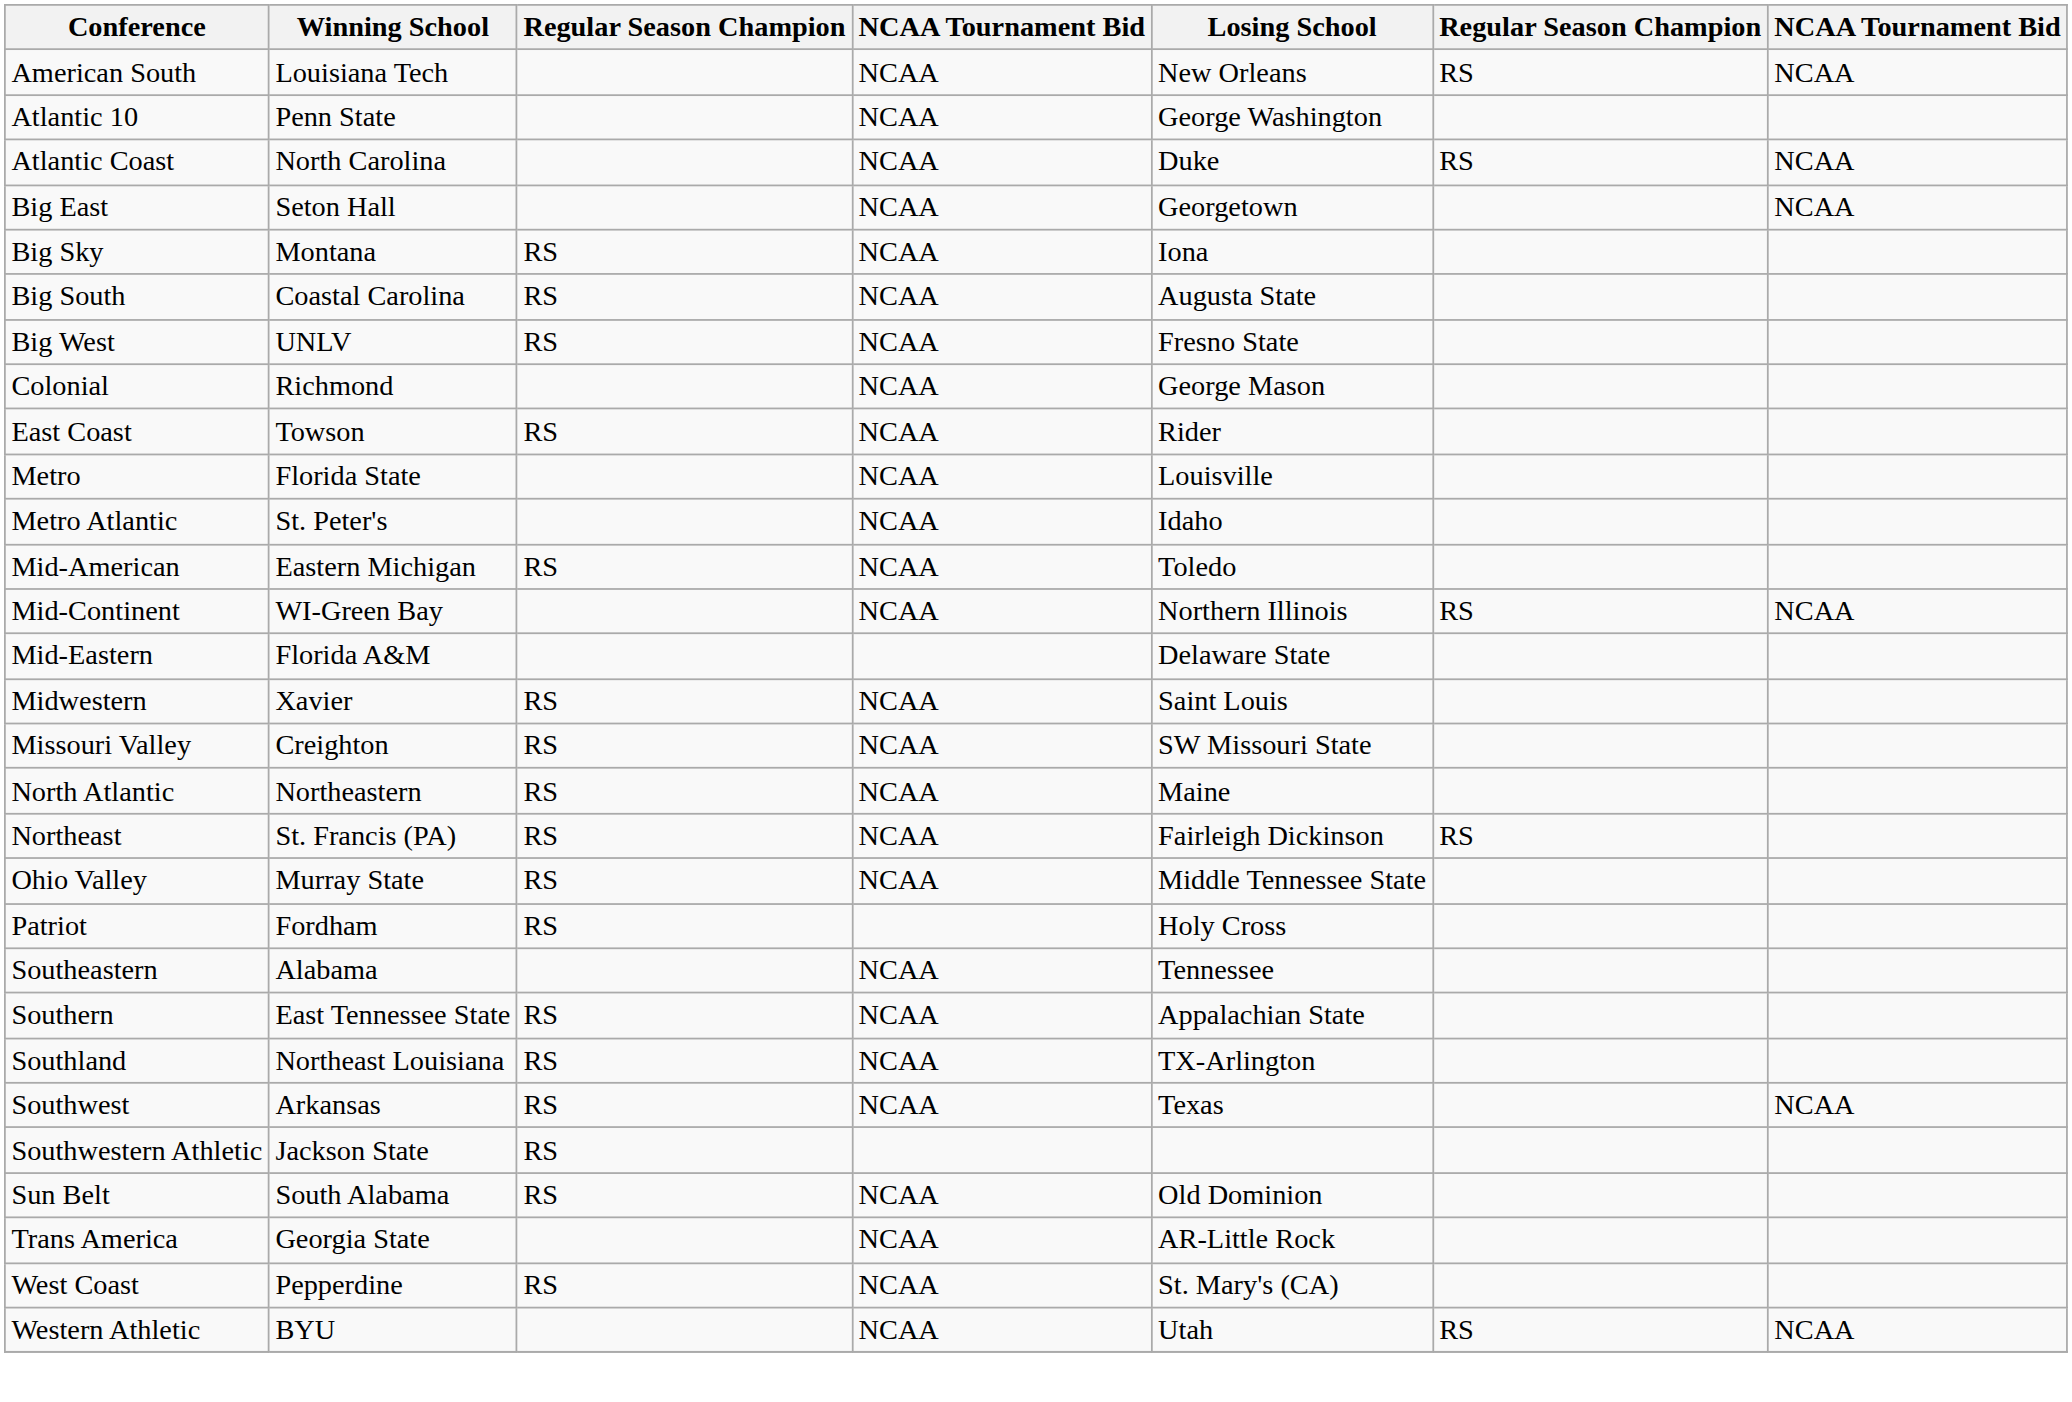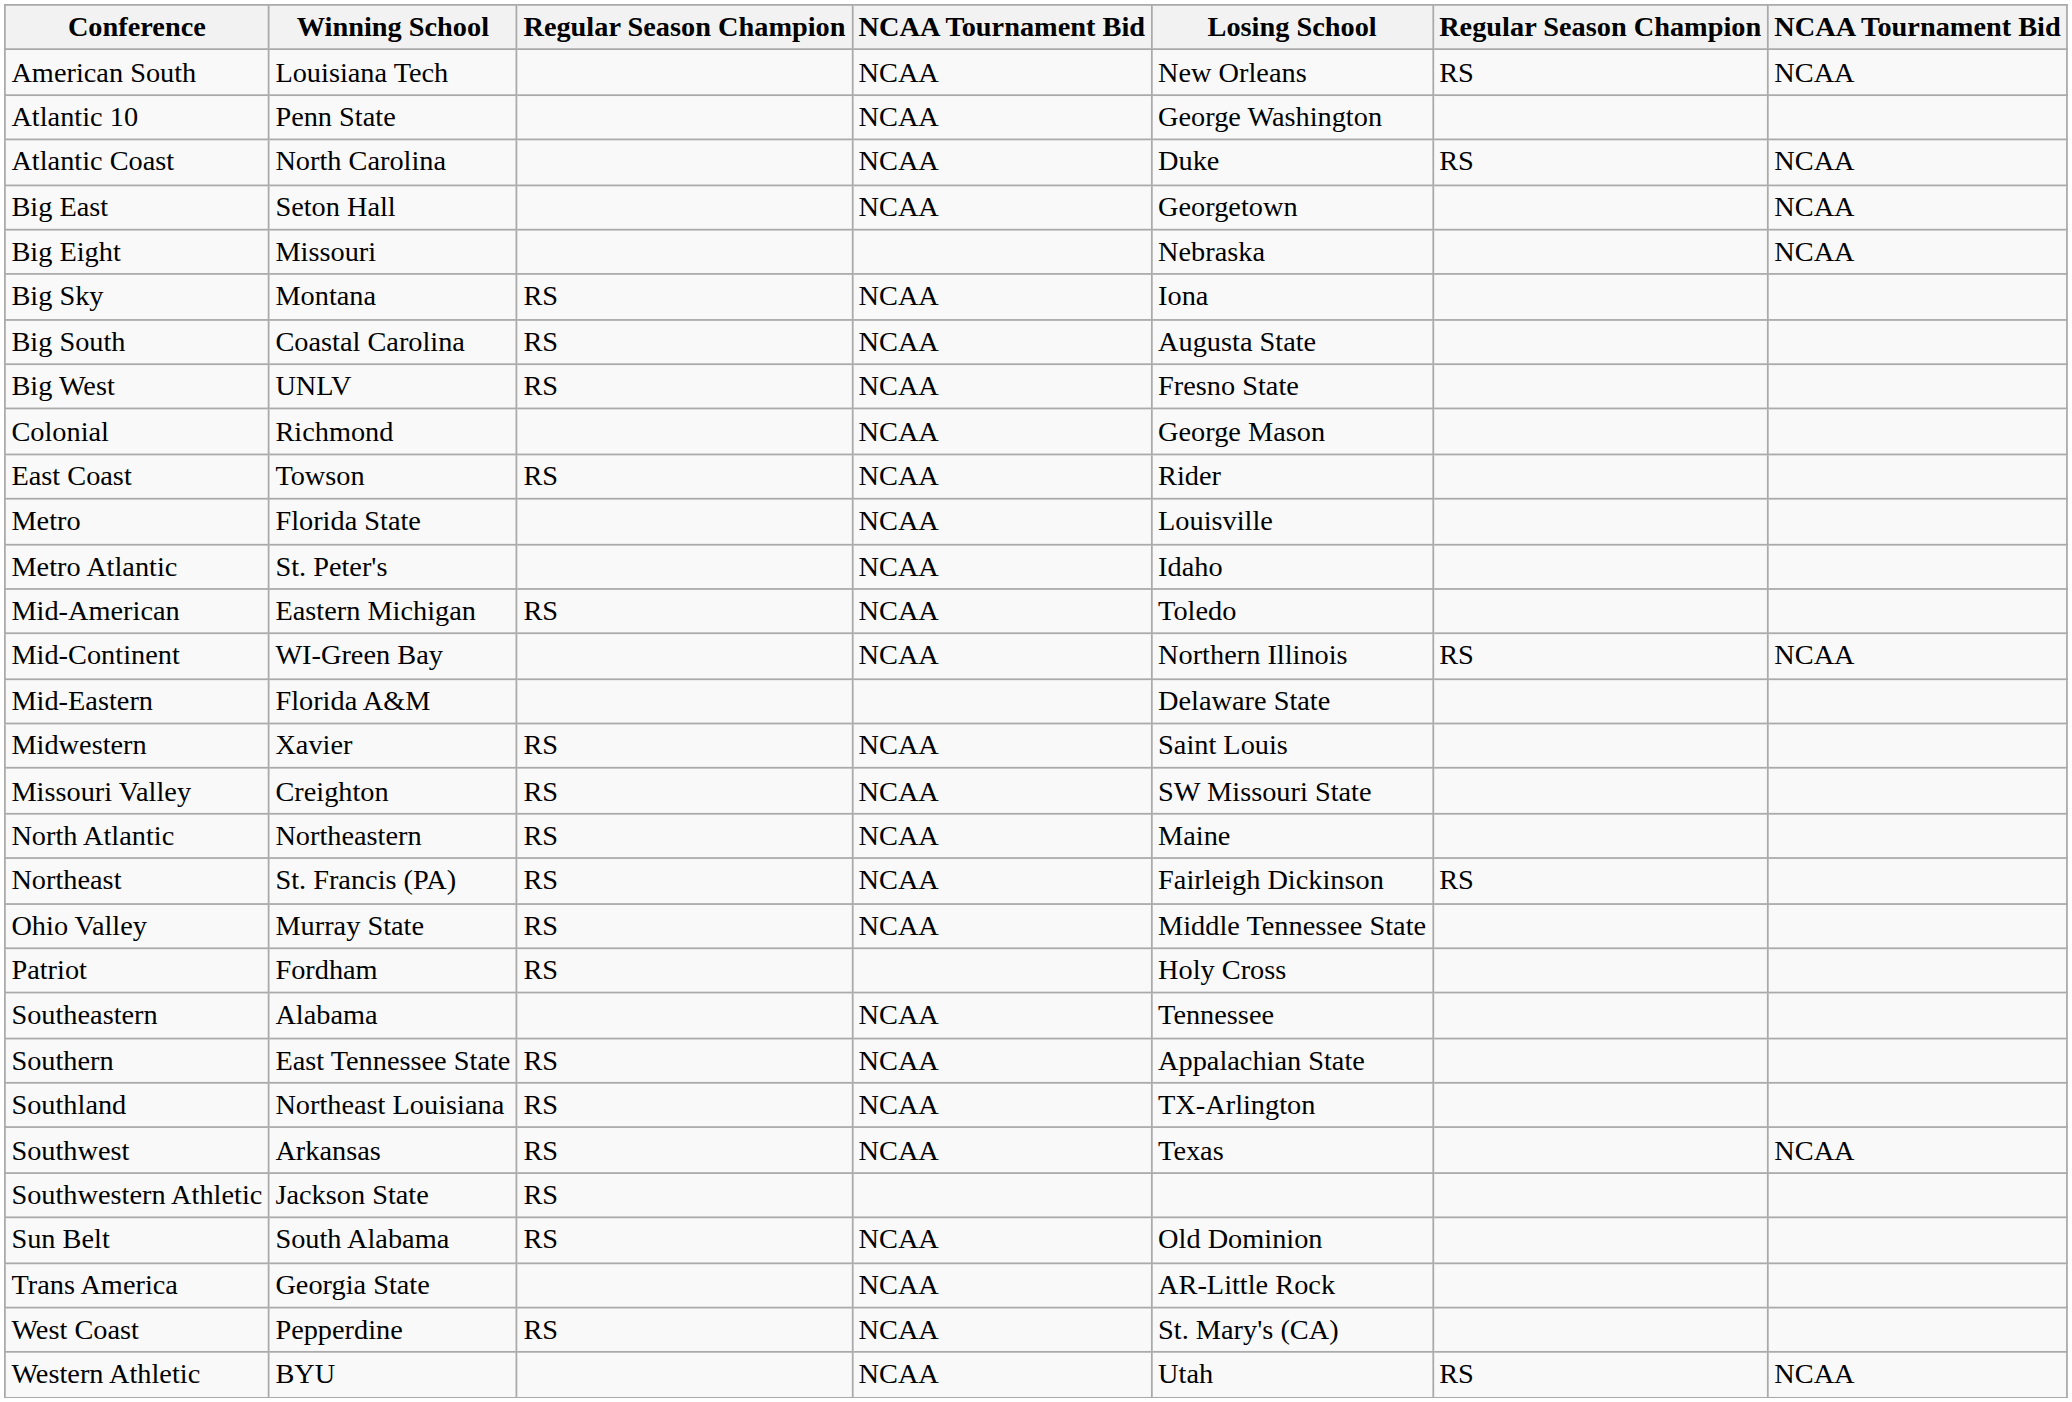 <table class="wikitable">
 <tr>
 <th>Conference</th>
 <th>Winning School</th>
 <th>Regular Season Champion</th>
 <th>NCAA Tournament Bid</th>
 <th>Losing School</th>
 <th>Regular Season Champion</th>
 <th>NCAA Tournament Bid</th>
 </tr>
 <tr>
 <td>American South</td>
 <td>Louisiana Tech</td>
 <td></td>
 <td>NCAA</td>
 <td>New Orleans</td>
 <td>RS</td>
 <td>NCAA</td>
 </tr>
 <tr>
 <td>Atlantic 10</td>
 <td>Penn State</td>
 <td></td>
 <td>NCAA</td>
 <td>George Washington</td>
 <td></td>
 <td></td>
 </tr>
 <tr>
 <td>Atlantic Coast</td>
 <td>North Carolina</td>
 <td></td>
 <td>NCAA</td>
 <td>Duke</td>
 <td>RS</td>
 <td>NCAA</td>
 </tr>
 <tr>
 <td>Big East</td>
 <td>Seton Hall</td>
 <td></td>
 <td>NCAA</td>
 <td>Georgetown</td>
+<td></td>
+<td>NCAA</td>
+</tr>
+<tr>
+<td>Big Eight</td>
+<td>Missouri</td>
+<td></td>
+<td></td>
+<td>Nebraska</td>
 <td></td>
 <td>NCAA</td>
 </tr>
 <tr>
 <td>Big Sky</td>
 <td>Montana</td>
 <td>RS</td>
 <td>NCAA</td>
 <td>Iona</td>
 <td></td>
 <td></td>
 </tr>
 <tr>
 <td>Big South</td>
 <td>Coastal Carolina</td>
 <td>RS</td>
 <td>NCAA</td>
 <td>Augusta State</td>
 <td></td>
 <td></td>
 </tr>
 <tr>
 <td>Big West</td>
 <td>UNLV</td>
 <td>RS</td>
 <td>NCAA</td>
 <td>Fresno State</td>
 <td></td>
 <td></td>
 </tr>
 <tr>
 <td>Colonial</td>
 <td>Richmond</td>
 <td></td>
 <td>NCAA</td>
 <td>George Mason</td>
 <td></td>
 <td></td>
 </tr>
 <tr>
 <td>East Coast</td>
 <td>Towson</td>
 <td>RS</td>
 <td>NCAA</td>
 <td>Rider</td>
 <td></td>
 <td></td>
 </tr>
 <tr>
 <td>Metro</td>
 <td>Florida State</td>
 <td></td>
 <td>NCAA</td>
 <td>Louisville</td>
 <td></td>
 <td></td>
 </tr>
 <tr>
 <td>Metro Atlantic</td>
 <td>St. Peter's</td>
 <td></td>
 <td>NCAA</td>
 <td>Idaho</td>
 <td></td>
 <td></td>
 </tr>
 <tr>
 <td>Mid-American</td>
 <td>Eastern Michigan</td>
 <td>RS</td>
 <td>NCAA</td>
 <td>Toledo</td>
 <td></td>
 <td></td>
 </tr>
 <tr>
 <td>Mid-Continent</td>
 <td>WI-Green Bay</td>
 <td></td>
 <td>NCAA</td>
 <td>Northern Illinois</td>
 <td>RS</td>
 <td>NCAA</td>
 </tr>
 <tr>
 <td>Mid-Eastern</td>
 <td>Florida A&M</td>
 <td></td>
 <td></td>
 <td>Delaware State</td>
 <td></td>
 <td></td>
 </tr>
 <tr>
 <td>Midwestern</td>
 <td>Xavier</td>
 <td>RS</td>
 <td>NCAA</td>
 <td>Saint Louis</td>
 <td></td>
 <td></td>
 </tr>
 <tr>
 <td>Missouri Valley</td>
 <td>Creighton</td>
 <td>RS</td>
 <td>NCAA</td>
 <td>SW Missouri State</td>
 <td></td>
 <td></td>
 </tr>
 <tr>
 <td>North Atlantic</td>
 <td>Northeastern</td>
 <td>RS</td>
 <td>NCAA</td>
 <td>Maine</td>
 <td></td>
 <td></td>
 </tr>
 <tr>
 <td>Northeast</td>
 <td>St. Francis (PA)</td>
 <td>RS</td>
 <td>NCAA</td>
 <td>Fairleigh Dickinson</td>
 <td>RS</td>
 <td></td>
 </tr>
 <tr>
 <td>Ohio Valley</td>
 <td>Murray State</td>
 <td>RS</td>
 <td>NCAA</td>
 <td>Middle Tennessee State</td>
 <td></td>
 <td></td>
 </tr>
 <tr>
 <td>Patriot</td>
 <td>Fordham</td>
 <td>RS</td>
 <td></td>
 <td>Holy Cross</td>
 <td></td>
 <td></td>
 </tr>
 <tr>
 <td>Southeastern</td>
 <td>Alabama</td>
 <td></td>
 <td>NCAA</td>
 <td>Tennessee</td>
 <td></td>
 <td></td>
 </tr>
 <tr>
 <td>Southern</td>
 <td>East Tennessee State</td>
 <td>RS</td>
 <td>NCAA</td>
 <td>Appalachian State</td>
 <td></td>
 <td></td>
 </tr>
 <tr>
 <td>Southland</td>
 <td>Northeast Louisiana</td>
 <td>RS</td>
 <td>NCAA</td>
 <td>TX-Arlington</td>
 <td></td>
 <td></td>
 </tr>
 <tr>
 <td>Southwest</td>
 <td>Arkansas</td>
 <td>RS</td>
 <td>NCAA</td>
 <td>Texas</td>
 <td></td>
 <td>NCAA</td>
 </tr>
 <tr>
 <td>Southwestern Athletic</td>
 <td>Jackson State</td>
 <td>RS</td>
 <td></td>
 <td></td>
 <td></td>
 <td></td>
 </tr>
 <tr>
 <td>Sun Belt</td>
 <td>South Alabama</td>
 <td>RS</td>
 <td>NCAA</td>
 <td>Old Dominion</td>
 <td></td>
 <td></td>
 </tr>
 <tr>
 <td>Trans America</td>
 <td>Georgia State</td>
 <td></td>
 <td>NCAA</td>
 <td>AR-Little Rock</td>
 <td></td>
 <td></td>
 </tr>
 <tr>
 <td>West Coast</td>
 <td>Pepperdine</td>
 <td>RS</td>
 <td>NCAA</td>
 <td>St. Mary's (CA)</td>
 <td></td>
 <td></td>
 </tr>
 <tr>
 <td>Western Athletic</td>
 <td>BYU</td>
 <td></td>
 <td>NCAA</td>
 <td>Utah</td>
 <td>RS</td>
 <td>NCAA</td>
 </tr>
 <tr>
 </tr>
 </table>
